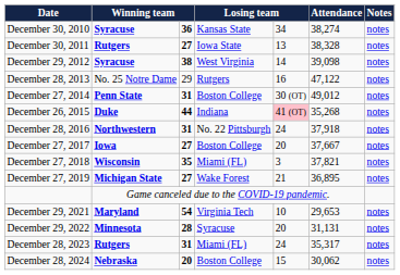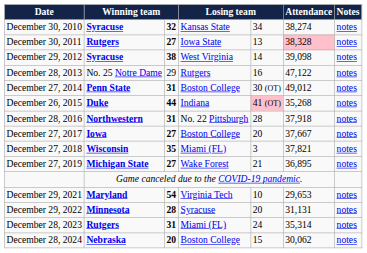 <table class="wikitable">
 <tr>
 <th style="background:#132448; color:#FFFFFF;">Date</th>
 <th style="background:#132448; color:#FFFFFF;" colspan="2">Winning team</th>
 <th style="background:#132448; color:#FFFFFF; "colspan="2">Losing team</th>
 <th style="background:#132448; color:#FFFFFF;">Attendance</th>
 <th style="background:#132448; color:#FFFFFF;">Notes</th>
 </tr>
 <tr>
 <td>December 30, 2010</td>
 <td><strong><a href='#'>Syracuse</a></strong></td>
-<td><strong>36</strong></td>
+<td><strong>32</strong></td>
 <td><a href='#'>Kansas State</a></td>
 <td>34</td>
 <td>38,274</td>
 <td><a href='#'>notes</a></td>
 </tr>
 <tr>
 <td>December 30, 2011</td>
 <td><strong><a href='#'>Rutgers</a></strong></td>
 <td><strong>27</strong></td>
 <td><a href='#'>Iowa State</a></td>
 <td>13</td>
-<td>38,328</td>
+<td style="background: pink;">38,328</td>
 <td><a href='#'>notes</a></td>
 </tr>
 <tr>
 <td>December 29, 2012</td>
 <td><strong><a href='#'>Syracuse</a></strong></td>
 <td><strong>38</strong></td>
 <td><a href='#'>West Virginia</a></td>
 <td>14</td>
 <td>39,098</td>
 <td><a href='#'>notes</a></td>
 </tr>
 <tr>
 <td>December 28, 2013</td>
 <td>No. 25 <a href='#'>Notre Dame</a></td>
 <td>29</td>
 <td><a href='#'>Rutgers</a></td>
 <td>16</td>
 <td>47,122</td>
 <td><a href='#'>notes</a></td>
 </tr>
 <tr>
 <td>December 27, 2014</td>
 <td><strong><a href='#'>Penn State</a></strong></td>
 <td><strong>31</strong></td>
 <td><a href='#'>Boston College</a></td>
 <td>30 <small>(OT)</small></td>
 <td>49,012</td>
 <td><a href='#'>notes</a></td>
 </tr>
 <tr>
 <td>December 26, 2015</td>
 <td><strong><a href='#'>Duke</a></strong></td>
 <td><strong>44</strong></td>
 <td><a href='#'>Indiana</a></td>
 <td style="background: pink;">41 <small>(OT)</small></td>
 <td>35,268</td>
 <td><a href='#'>notes</a></td>
 </tr>
 <tr>
 <td>December 28, 2016</td>
 <td><strong><a href='#'>Northwestern</a></strong></td>
 <td><strong>31</strong></td>
 <td>No. 22 <a href='#'>Pittsburgh</a></td>
-<td>24</td>
+<td>28</td>
 <td>37,918</td>
 <td><a href='#'>notes</a></td>
 </tr>
 <tr>
 <td>December 27, 2017</td>
 <td><strong><a href='#'>Iowa</a></strong></td>
 <td><strong>27</strong></td>
 <td><a href='#'>Boston College</a></td>
 <td>20</td>
 <td>37,667</td>
 <td><a href='#'>notes</a></td>
 </tr>
 <tr>
 <td>December 27, 2018</td>
 <td><strong><a href='#'>Wisconsin</a></strong></td>
 <td><strong>35</strong></td>
 <td><a href='#'>Miami (FL)</a></td>
 <td>3</td>
 <td>37,821</td>
 <td><a href='#'>notes</a></td>
 </tr>
 <tr>
 <td>December 27, 2019</td>
 <td><strong><a href='#'>Michigan State</a></strong></td>
 <td><strong>27</strong></td>
 <td><a href='#'>Wake Forest</a></td>
 <td>21</td>
 <td>36,895</td>
 <td><a href='#'>notes</a></td>
 </tr>
 <tr>
 <td></td>
 <td colspan=5 style="text-align:center"><em>Game canceled due to the <a href='#'>COVID-19 pandemic</a>.</em></td>
 <td></td>
 </tr>
 <tr>
 <td>December 29, 2021</td>
 <td><strong><a href='#'>Maryland</a></strong></td>
 <td><strong>54</strong></td>
 <td><a href='#'>Virginia Tech</a></td>
 <td>10</td>
 <td>29,653</td>
 <td><a href='#'>notes</a></td>
 </tr>
 <tr>
 <td>December 29, 2022</td>
 <td><strong><a href='#'>Minnesota</a></strong></td>
 <td><strong>28</strong></td>
 <td><a href='#'>Syracuse</a></td>
 <td>20</td>
 <td>31,131</td>
 <td><a href='#'>notes</a></td>
 </tr>
 <tr>
 <td>December 28, 2023</td>
 <td><strong><a href='#'>Rutgers</a></strong></td>
 <td><strong>31</strong></td>
 <td><a href='#'>Miami (FL)</a></td>
 <td>24</td>
-<td>35,317</td>
+<td>35,314</td>
 <td><a href='#'>notes</a></td>
 </tr>
 <tr>
 <td>December 28, 2024</td>
 <td><strong><a href='#'>Nebraska</a></strong></td>
 <td><strong>20</strong></td>
 <td><a href='#'>Boston College</a></td>
 <td>15</td>
 <td>30,062</td>
 <td><a href='#'>notes</a></td>
 </tr>
 </table>
